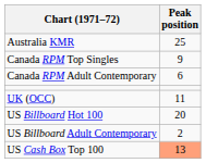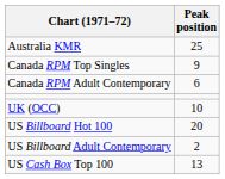 <table class="wikitable sortable">
 <tr>
 <th>Chart (1971–72)</th>
 <th>Peak<br>position</th>
 </tr>
 <tr>
 <td>Australia <a href='#'>KMR</a></td>
 <td style="text-align:center;">25</td>
 </tr>
 <tr>
 <td>Canada <em><a href='#'>RPM</a></em> Top Singles</td>
 <td style="text-align:center;">9</td>
 </tr>
 <tr>
 <td>Canada <em><a href='#'>RPM</a></em> Adult Contemporary</td>
 <td style="text-align:center;">6</td>
 </tr>
 <tr>
 <td></td>
 </tr>
 <tr>
 <td><a href='#'>UK</a> (<a href='#'>OCC</a>)</td>
-<td style="text-align:center;">11</td>
+<td style="text-align:center;">10</td>
 </tr>
 <tr>
 <td>US <em><a href='#'>Billboard</a></em> <a href='#'>Hot 100</a></td>
 <td style="text-align:center;">20</td>
 </tr>
 <tr>
 <td>US <em>Billboard</em> <a href='#'>Adult Contemporary</a></td>
 <td style="text-align:center;">2</td>
 </tr>
 <tr>
 <td>US <a href='#'><em>Cash Box</em></a> Top 100</td>
-<td align="center" style="background: lightsalmon;">13</td>
+<td align="center">13</td>
 </tr>
 </table>
